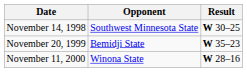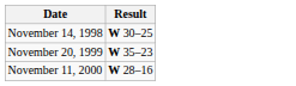 <table class="wikitable">
 <tr>
 <th>Date</th>
-<th>Opponent</th>
 <th>Result</th>
 </tr>
 <tr>
 <td>November 14, 1998</td>
-<td><a href='#'>Southwest Minnesota State</a></td>
 <td><strong>W</strong> 30–25</td>
 </tr>
 <tr>
 <td>November 20, 1999</td>
-<td><a href='#'>Bemidji State</a></td>
 <td><strong>W</strong> 35–23</td>
 </tr>
 <tr>
 <td>November 11, 2000</td>
-<td><a href='#'>Winona State</a></td>
 <td><strong>W</strong> 28–16</td>
 </tr>
 </table>
